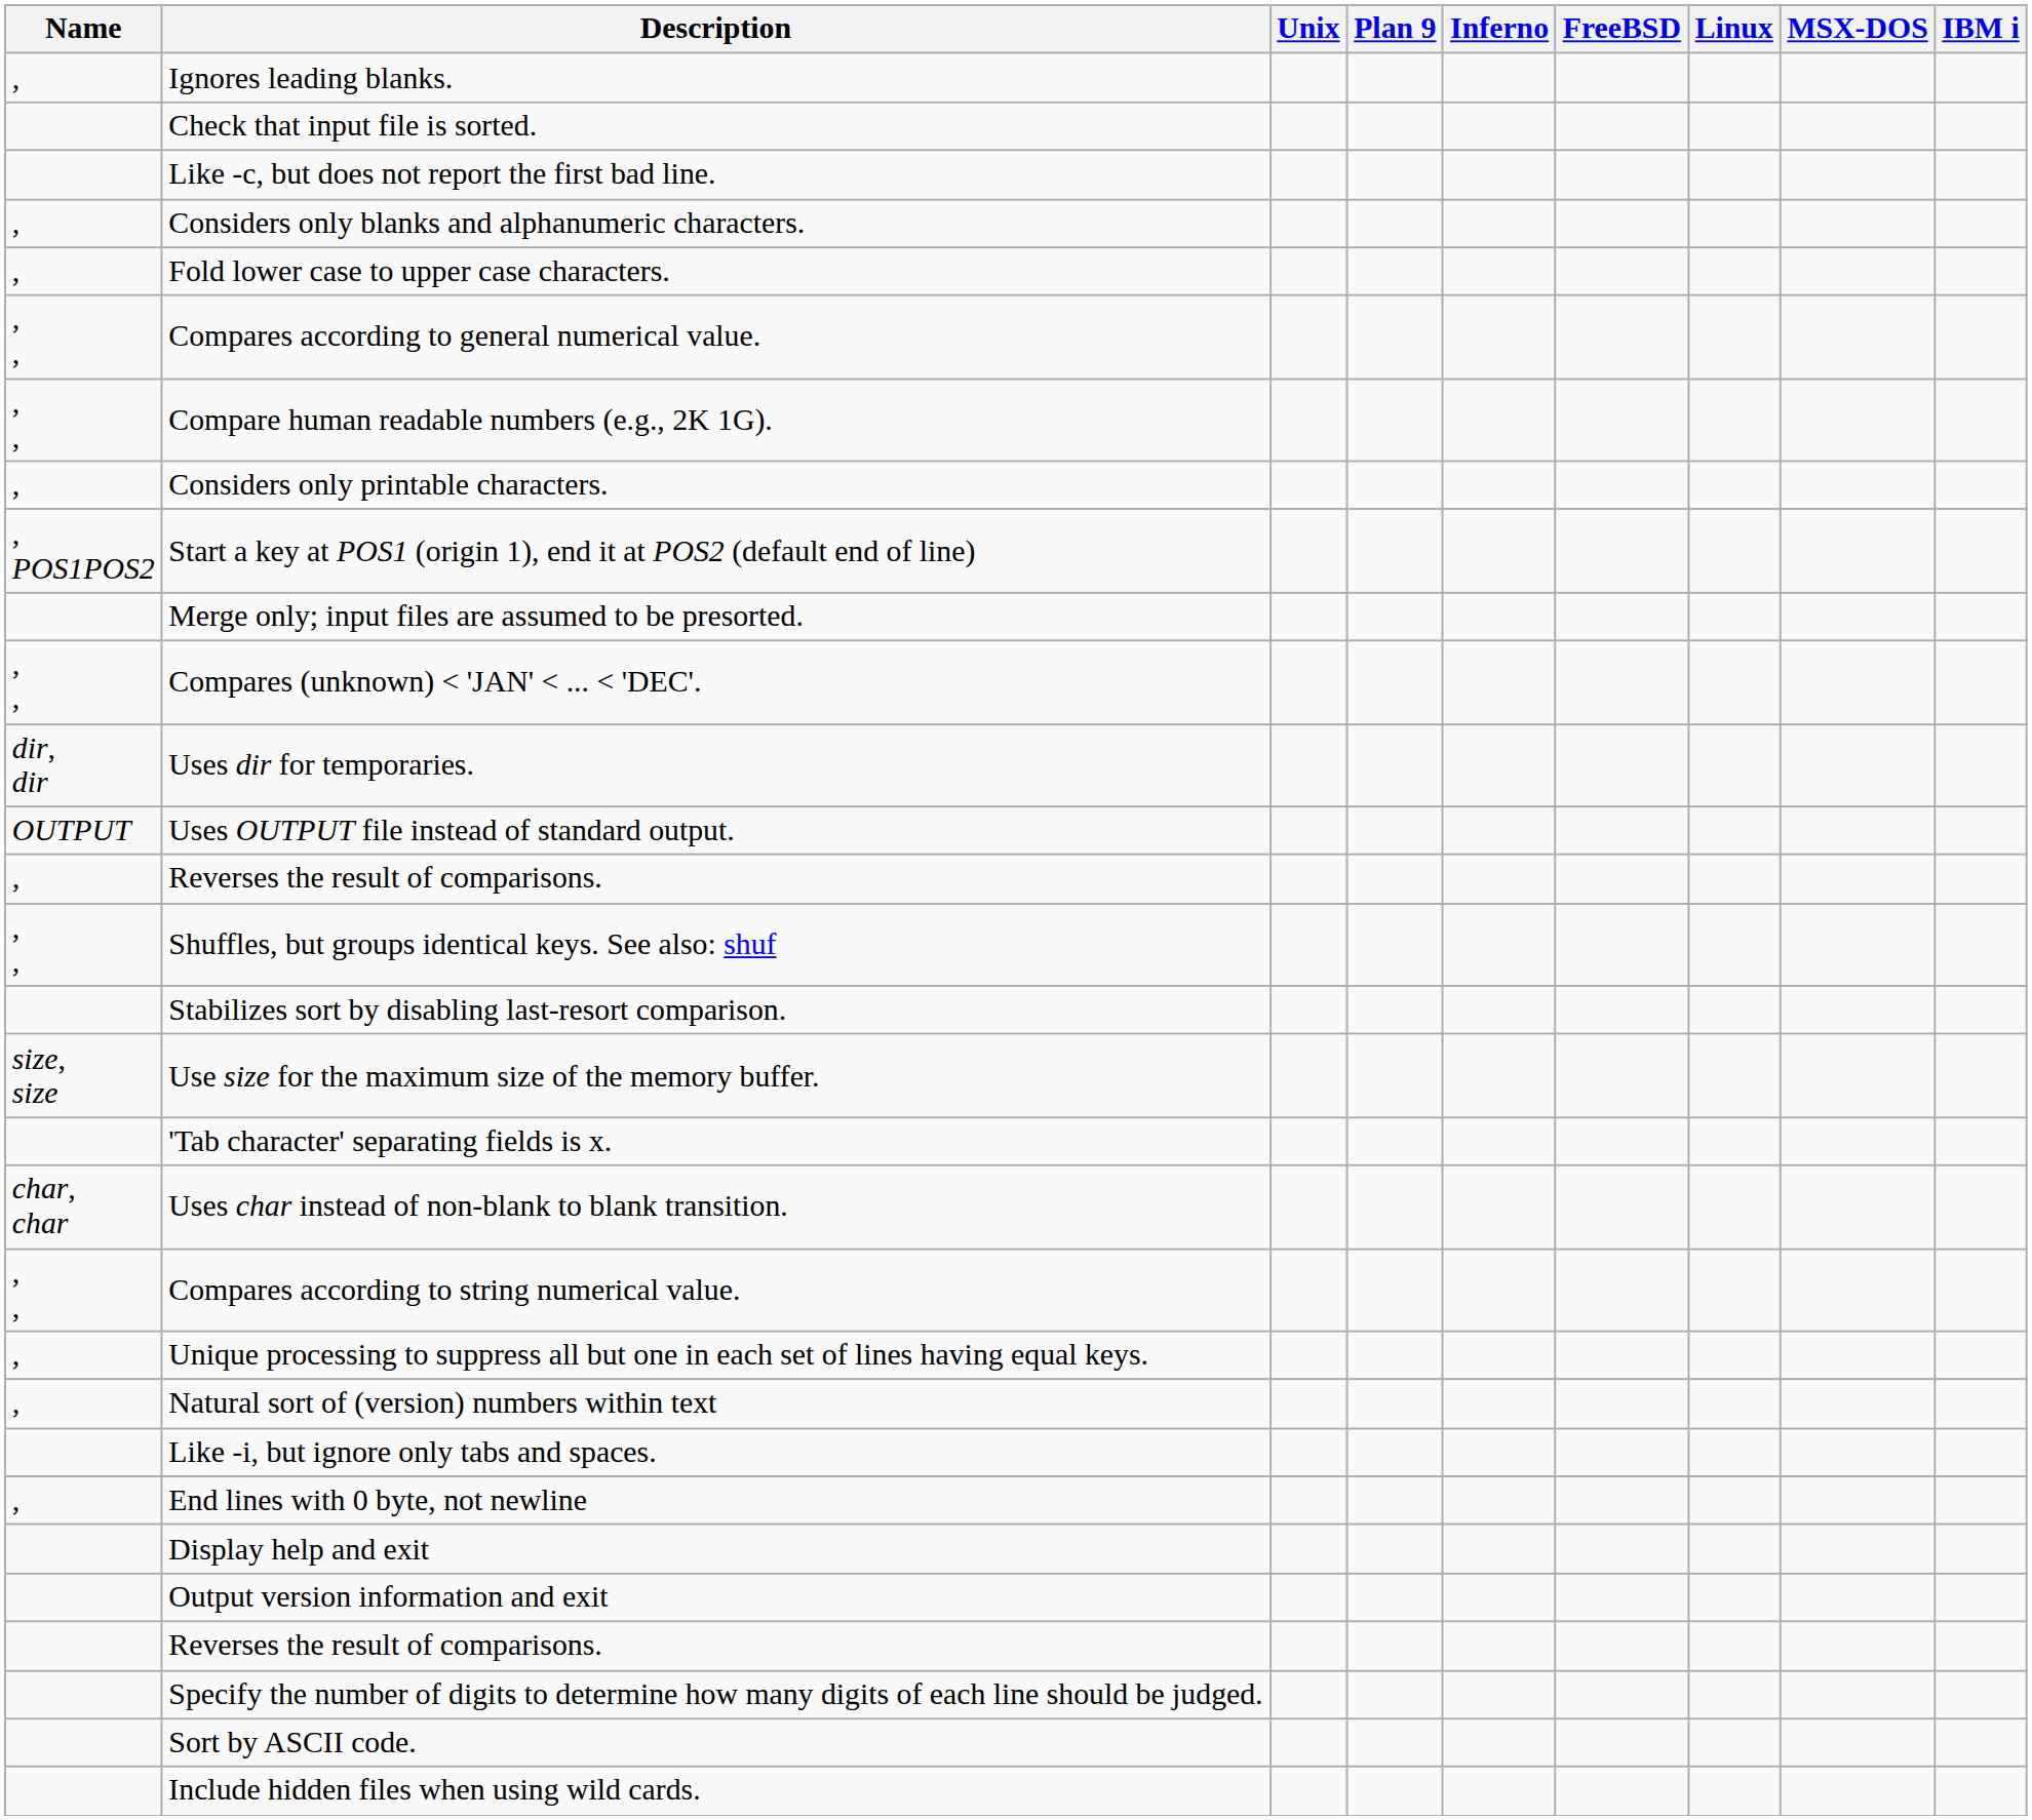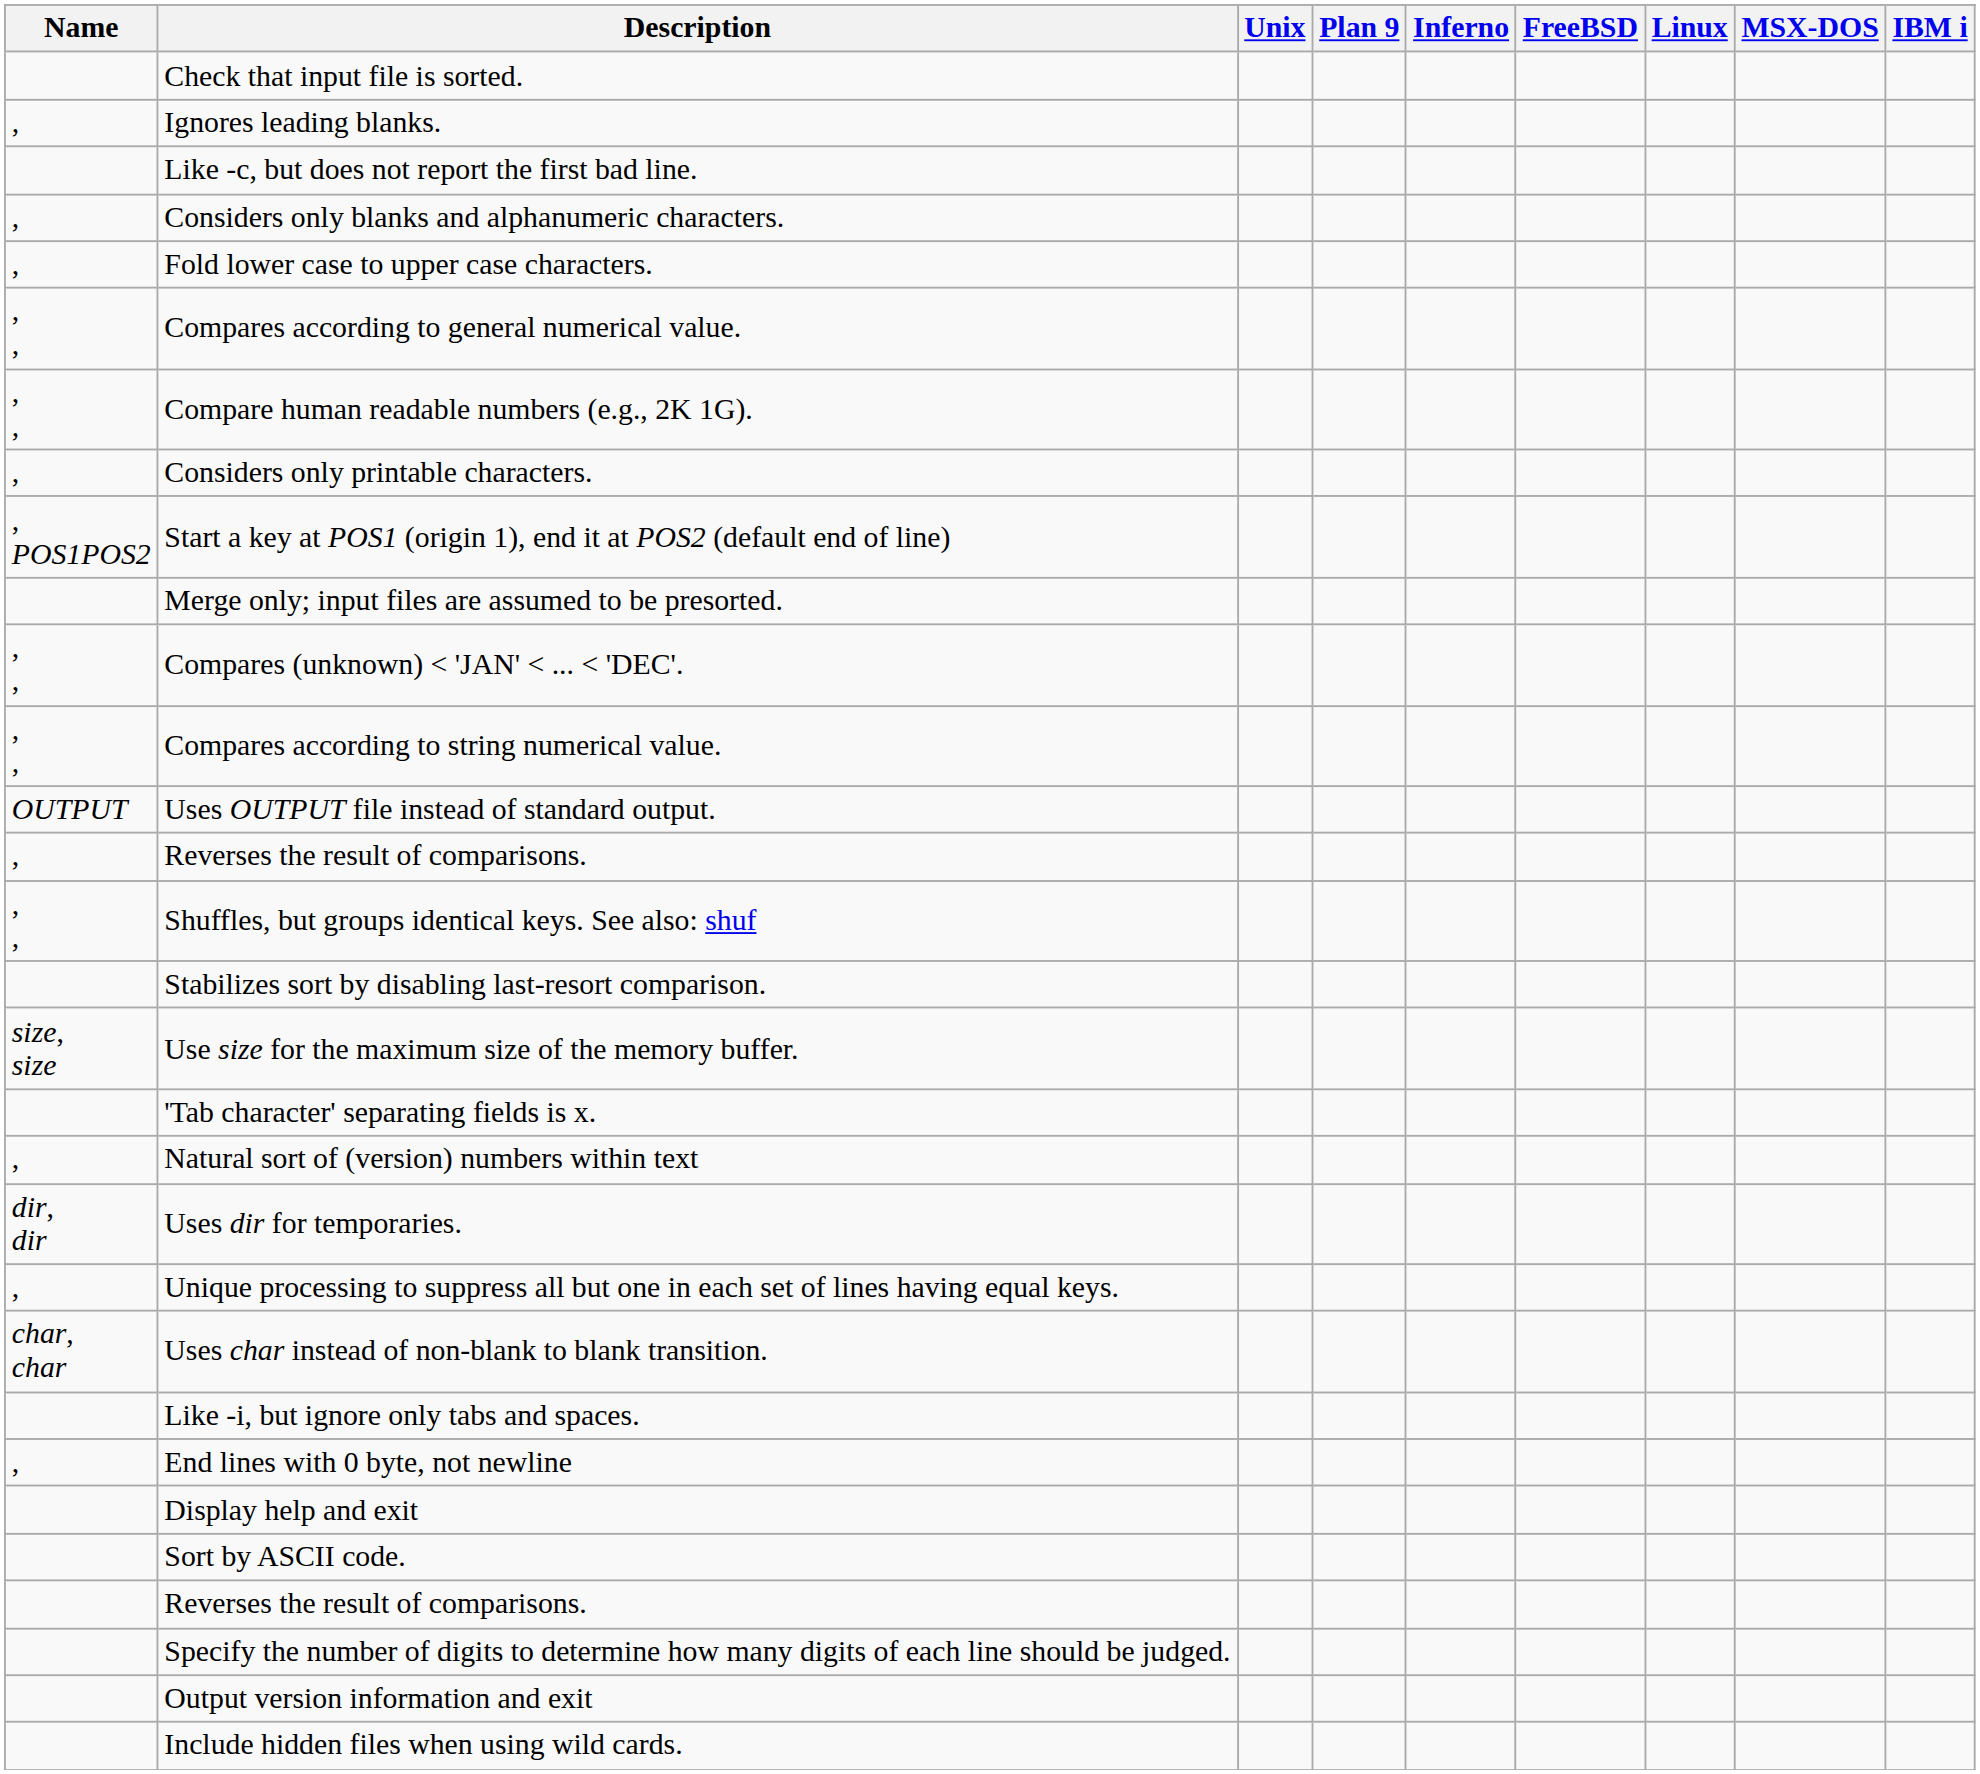 <table class="wikitable" border="6">
 <tr>
 <th>Name</th>
 <th>Description</th>
 <th><a href='#'>Unix</a></th>
 <th><a href='#'>Plan 9</a></th>
 <th><a href='#'>Inferno</a></th>
 <th><a href='#'>FreeBSD</a></th>
 <th><a href='#'>Linux</a></th>
 <th><a href='#'>MSX-DOS</a></th>
 <th><a href='#'>IBM i</a></th>
 </tr>
 <tr>
-<td>,<br></td>
-<td>Ignores leading blanks.</td>
+<td></td>
+<td>Check that input file is sorted.</td>
 <td></td>
 <td></td>
 <td></td>
 <td></td>
 <td></td>
 <td></td>
 <td></td>
 </tr>
 <tr>
-<td></td>
-<td>Check that input file is sorted.</td>
+<td>,<br></td>
+<td>Ignores leading blanks.</td>
 <td></td>
 <td></td>
 <td></td>
 <td></td>
 <td></td>
 <td></td>
 <td></td>
 </tr>
 <tr>
 <td></td>
 <td>Like -c, but does not report the first bad line.</td>
 <td></td>
 <td></td>
 <td></td>
 <td></td>
 <td></td>
 <td></td>
 <td></td>
 </tr>
 <tr>
 <td>,<br></td>
 <td>Considers only blanks and alphanumeric characters.</td>
 <td></td>
 <td></td>
 <td></td>
 <td></td>
 <td></td>
 <td></td>
 <td></td>
 </tr>
 <tr>
 <td>,<br></td>
 <td>Fold lower case to upper case characters.</td>
 <td></td>
 <td></td>
 <td></td>
 <td></td>
 <td></td>
 <td></td>
 <td></td>
 </tr>
 <tr>
 <td>,<br>,<br></td>
 <td>Compares according to general numerical value.</td>
 <td></td>
 <td></td>
 <td></td>
 <td></td>
 <td></td>
 <td></td>
 <td></td>
 </tr>
 <tr>
 <td>,<br>,<br></td>
 <td>Compare human readable numbers (e.g., 2K 1G).</td>
 <td></td>
 <td></td>
 <td></td>
 <td></td>
 <td></td>
 <td></td>
 <td></td>
 </tr>
 <tr>
 <td>,<br></td>
 <td>Considers only printable characters.</td>
 <td></td>
 <td></td>
 <td></td>
 <td></td>
 <td></td>
 <td></td>
 <td></td>
 </tr>
 <tr>
 <td>,<br><em>POS1</em><em>POS2</em></td>
 <td>Start a key at <em>POS1</em> (origin 1), end it at <em>POS2</em> (default end of line)</td>
 <td></td>
 <td></td>
 <td></td>
 <td></td>
 <td></td>
 <td></td>
 <td></td>
 </tr>
 <tr>
 <td></td>
 <td>Merge only; input files are assumed to be presorted.</td>
 <td></td>
 <td></td>
 <td></td>
 <td></td>
 <td></td>
 <td></td>
 <td></td>
 </tr>
 <tr>
 <td>,<br>,<br></td>
 <td>Compares (unknown) < 'JAN' < ... < 'DEC'.</td>
 <td></td>
 <td></td>
 <td></td>
 <td></td>
 <td></td>
 <td></td>
 <td></td>
 </tr>
 <tr>
-<td> <em>dir</em>,<br><em>dir</em></td>
-<td>Uses <em>dir</em> for temporaries.</td>
+<td>,<br>,<br></td>
+<td>Compares according to string numerical value.</td>
 <td></td>
 <td></td>
 <td></td>
 <td></td>
 <td></td>
 <td></td>
 <td></td>
 </tr>
 <tr>
 <td> <em>OUTPUT</em></td>
 <td>Uses <em>OUTPUT</em> file instead of standard output.</td>
 <td></td>
 <td></td>
 <td></td>
 <td></td>
 <td></td>
 <td></td>
 <td></td>
 </tr>
 <tr>
 <td>,<br></td>
 <td>Reverses the result of comparisons.</td>
 <td></td>
 <td></td>
 <td></td>
 <td></td>
 <td></td>
 <td></td>
 <td></td>
 </tr>
 <tr>
 <td>,<br>,<br></td>
 <td>Shuffles, but groups identical keys. See also: <a href='#'>shuf</a></td>
 <td></td>
 <td></td>
 <td></td>
 <td></td>
 <td></td>
 <td></td>
 <td></td>
 </tr>
 <tr>
 <td></td>
 <td>Stabilizes sort by disabling last-resort comparison.</td>
 <td></td>
 <td></td>
 <td></td>
 <td></td>
 <td></td>
 <td></td>
 <td></td>
 </tr>
 <tr>
 <td> <em>size</em>,<br> <em>size</em></td>
 <td>Use <em>size</em> for the maximum size of the memory buffer.</td>
 <td></td>
 <td></td>
 <td></td>
 <td></td>
 <td></td>
 <td></td>
 <td></td>
 </tr>
 <tr>
 <td></td>
 <td>'Tab character' separating fields is x.</td>
 <td></td>
 <td></td>
 <td></td>
 <td></td>
 <td></td>
 <td></td>
 <td></td>
 </tr>
 <tr>
-<td> <em>char</em>,<br><em>char</em></td>
-<td>Uses <em>char</em> instead of non-blank to blank transition.</td>
+<td>,<br></td>
+<td>Natural sort of (version) numbers within text</td>
 <td></td>
 <td></td>
 <td></td>
 <td></td>
 <td></td>
 <td></td>
 <td></td>
 </tr>
 <tr>
-<td>,<br>,<br></td>
-<td>Compares according to string numerical value.</td>
+<td> <em>dir</em>,<br><em>dir</em></td>
+<td>Uses <em>dir</em> for temporaries.</td>
 <td></td>
 <td></td>
 <td></td>
 <td></td>
 <td></td>
 <td></td>
 <td></td>
 </tr>
 <tr>
 <td>,<br></td>
 <td>Unique processing to suppress all but one in each set of lines having equal keys.</td>
 <td></td>
 <td></td>
 <td></td>
 <td></td>
 <td></td>
 <td></td>
 <td></td>
 </tr>
 <tr>
-<td>,<br></td>
-<td>Natural sort of (version) numbers within text</td>
+<td> <em>char</em>,<br><em>char</em></td>
+<td>Uses <em>char</em> instead of non-blank to blank transition.</td>
 <td></td>
 <td></td>
 <td></td>
 <td></td>
 <td></td>
 <td></td>
 <td></td>
 </tr>
 <tr>
 <td></td>
 <td>Like -i, but ignore only tabs and spaces.</td>
 <td></td>
 <td></td>
 <td></td>
 <td></td>
 <td></td>
 <td></td>
 <td></td>
 </tr>
 <tr>
 <td>,<br></td>
 <td>End lines with 0 byte, not newline</td>
 <td></td>
 <td></td>
 <td></td>
 <td></td>
 <td></td>
 <td></td>
 <td></td>
 </tr>
 <tr>
 <td></td>
 <td>Display help and exit</td>
 <td></td>
 <td></td>
 <td></td>
 <td></td>
 <td></td>
 <td></td>
 <td></td>
 </tr>
 <tr>
 <td></td>
-<td>Output version information and exit</td>
+<td>Sort by ASCII code.</td>
 <td></td>
 <td></td>
 <td></td>
 <td></td>
 <td></td>
 <td></td>
 <td></td>
 </tr>
 <tr>
 <td></td>
 <td>Reverses the result of comparisons.</td>
 <td></td>
 <td></td>
 <td></td>
 <td></td>
 <td></td>
 <td></td>
 <td></td>
 </tr>
 <tr>
 <td></td>
 <td>Specify the number of digits to determine how many digits of each line should be judged.</td>
 <td></td>
 <td></td>
 <td></td>
 <td></td>
 <td></td>
 <td></td>
 <td></td>
 </tr>
 <tr>
 <td></td>
-<td>Sort by ASCII code.</td>
+<td>Output version information and exit</td>
 <td></td>
 <td></td>
 <td></td>
 <td></td>
 <td></td>
 <td></td>
 <td></td>
 </tr>
 <tr>
 <td></td>
 <td>Include hidden files when using wild cards.</td>
 <td></td>
 <td></td>
 <td></td>
 <td></td>
 <td></td>
 <td></td>
 <td></td>
 </tr>
 </table>
